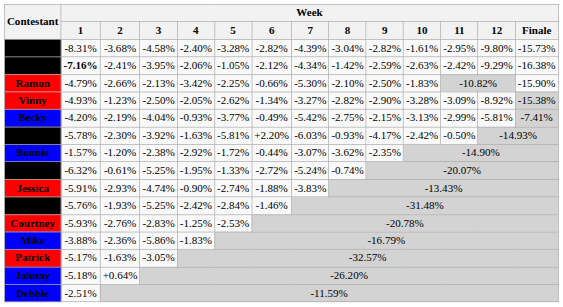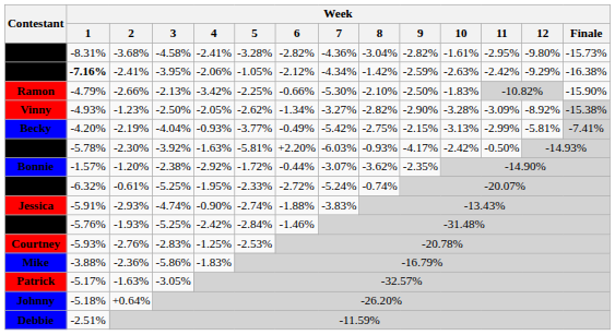 <table class="wikitable" style="text-align:center" align="center">
 <tr>
 <th rowspan="2">Contestant</th>
 <th colspan="16">Week</th>
 </tr>
 <tr>
 <th>1</th>
 <th>2</th>
 <th>3</th>
 <th>4</th>
 <th>5</th>
 <th>6</th>
 <th>7</th>
 <th>8</th>
 <th>9</th>
 <th>10</th>
 <th>11</th>
 <th>12</th>
 <th>Finale</th>
 </tr>
 <tr>
 <td style="background:black;"><span><strong>John</strong></span></td>
 <td>-8.31%</td>
 <td>-3.68%</td>
 <td>-4.58%</td>
-<td>-2.40%</td>
+<td>-2.41%</td>
 <td>-3.28%</td>
 <td>-2.82%</td>
-<td>-4.39%</td>
+<td>-4.36%</td>
 <td>-3.04%</td>
 <td>-2.82%</td>
 <td>-1.61%</td>
 <td>-2.95%</td>
 <td>-9.80%</td>
 <td>-15.73%</td>
 </tr>
 <tr>
 <td style="background:black;"><span><strong>Antone</strong></span></td>
 <td><strong>-7.16%</strong></td>
 <td>-2.41%</td>
 <td>-3.95%</td>
 <td>-2.06%</td>
 <td>-1.05%</td>
 <td>-2.12%</td>
 <td>-4.34%</td>
 <td>-1.42%</td>
 <td>-2.59%</td>
 <td>-2.63%</td>
 <td>-2.42%</td>
 <td>-9.29%</td>
 <td>-16.38%</td>
 </tr>
 <tr>
 <td style="background:red;"><span><strong>Ramon</strong></span></td>
 <td>-4.79%</td>
 <td>-2.66%</td>
 <td>-2.13%</td>
 <td>-3.42%</td>
 <td>-2.25%</td>
 <td>-0.66%</td>
 <td>-5.30%</td>
 <td>-2.10%</td>
 <td>-2.50%</td>
 <td>-1.83%</td>
 <td style="background:lightgrey;" colspan="2">-10.82%</td>
 <td>-15.90%</td>
 </tr>
 <tr>
 <td style="background:red;"><span><strong>Vinny</strong></span></td>
 <td>-4.93%</td>
 <td>-1.23%</td>
 <td>-2.50%</td>
 <td>-2.05%</td>
 <td>-2.62%</td>
 <td>-1.34%</td>
 <td>-3.27%</td>
 <td>-2.82%</td>
 <td>-2.90%</td>
 <td>-3.28%</td>
 <td>-3.09%</td>
 <td>-8.92%</td>
 <td style="background:lightgrey;" colspan="4">-15.38%</td>
 </tr>
 <tr>
 <td style="background:blue;"><span><strong>Becky</strong></span></td>
 <td>-4.20%</td>
 <td>-2.19%</td>
 <td>-4.04%</td>
 <td>-0.93%</td>
 <td>-3.77%</td>
 <td>-0.49%</td>
 <td>-5.42%</td>
 <td>-2.75%</td>
 <td>-2.15%</td>
 <td>-3.13%</td>
 <td>-2.99%</td>
 <td>-5.81%</td>
 <td style="background:lightgrey;" colspan="3">-7.41%</td>
 </tr>
 <tr>
 <td style="background:black;"><span><strong>Sunny</strong></span></td>
 <td>-5.78%</td>
 <td>-2.30%</td>
 <td>-3.92%</td>
 <td>-1.63%</td>
 <td>-5.81%</td>
 <td>+2.20%</td>
 <td>-6.03%</td>
 <td>-0.93%</td>
 <td>-4.17%</td>
 <td>-2.42%</td>
 <td>-0.50%</td>
 <td style="background:lightgrey;" colspan="5">-14.93%</td>
 </tr>
 <tr>
 <td style="background:blue;"><span><strong>Bonnie</strong></span></td>
 <td>-1.57%</td>
 <td>-1.20%</td>
 <td>-2.38%</td>
 <td>-2.92%</td>
 <td>-1.72%</td>
 <td>-0.44%</td>
 <td>-3.07%</td>
 <td>-3.62%</td>
 <td>-2.35%</td>
 <td style="background:lightgrey;" colspan="7">-14.90%</td>
 </tr>
 <tr>
 <td style="background:black;"><span><strong>Joe</strong></span></td>
 <td>-6.32%</td>
 <td>-0.61%</td>
 <td>-5.25%</td>
 <td>-1.95%</td>
-<td>-1.33%</td>
+<td>-2.33%</td>
 <td>-2.72%</td>
 <td>-5.24%</td>
 <td>-0.74%</td>
 <td style="background:lightgrey;" colspan="8">-20.07%</td>
 </tr>
 <tr>
 <td style="background:red;"><span><strong>Jessica</strong></span></td>
 <td>-5.91%</td>
 <td>-2.93%</td>
 <td>-4.74%</td>
 <td>-0.90%</td>
 <td>-2.74%</td>
 <td>-1.88%</td>
 <td>-3.83%</td>
 <td style="background:lightgrey;" colspan="9">-13.43%</td>
 </tr>
 <tr>
 <td style="background:black;"><span><strong>Jennifer</strong></span></td>
 <td>-5.76%</td>
 <td>-1.93%</td>
 <td>-5.25%</td>
 <td>-2.42%</td>
 <td>-2.84%</td>
 <td>-1.46%</td>
 <td style="background:lightgrey;" colspan="10">-31.48%</td>
 </tr>
 <tr>
 <td style="background:red;"><span><strong>Courtney</strong></span></td>
 <td>-5.93%</td>
 <td>-2.76%</td>
 <td>-2.83%</td>
 <td>-1.25%</td>
 <td>-2.53%</td>
 <td style="background:lightgrey;" colspan="11">-20.78%</td>
 </tr>
 <tr>
 <td style="background:blue;"><span><strong>Mike</strong></span></td>
 <td>-3.88%</td>
 <td>-2.36%</td>
 <td>-5.86%</td>
 <td>-1.83%</td>
 <td style="background:lightgrey;" colspan="12">-16.79%</td>
 </tr>
 <tr>
 <td style="background:red;"><span><strong>Patrick</strong></span></td>
 <td>-5.17%</td>
 <td>-1.63%</td>
 <td>-3.05%</td>
 <td style="background:lightgrey;" colspan="13">-32.57%</td>
 </tr>
 <tr>
 <td style="background:blue;"><span><strong>Johnny</strong></span></td>
 <td>-5.18%</td>
 <td>+0.64%</td>
 <td style="background:lightgrey;" colspan="14">-26.20%</td>
 </tr>
 <tr>
 <td style="background:blue;"><span><strong>Debbie</strong></span></td>
 <td>-2.51%</td>
 <td style="background:lightgrey;" colspan="15">-11.59%</td>
 </tr>
 </table>
